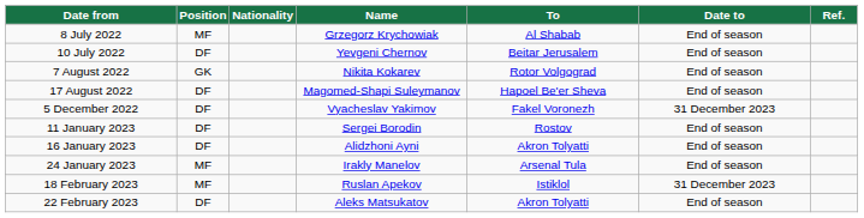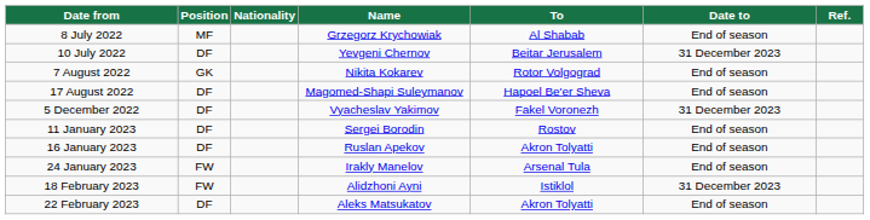 <table class="wikitable" style="text-align:center; font-size:90%; ">
 <tr>
 <th style="background:#177245; color:#FFFFFF; width:200px;">Date from</th>
 <th style="background:#177245; color:#FFFFFF; width:50px;">Position</th>
 <th style="background:#177245; color:#FFFFFF; width:50px;">Nationality</th>
 <th style="background:#177245; color:#FFFFFF; width:200px;">Name</th>
 <th style="background:#177245; color:#FFFFFF; width:200px;">To</th>
 <th style="background:#177245; color:#FFFFFF; width:200px;">Date to</th>
 <th style="background:#177245; color:#FFFFFF; width:50px;">Ref.</th>
 </tr>
 <tr>
 <td>8 July 2022</td>
 <td>MF</td>
 <td></td>
 <td><a href='#'>Grzegorz Krychowiak</a></td>
 <td><a href='#'>Al Shabab</a></td>
 <td>End of season</td>
 <td></td>
 </tr>
 <tr>
 <td>10 July 2022</td>
 <td>DF</td>
 <td></td>
 <td><a href='#'>Yevgeni Chernov</a></td>
 <td><a href='#'>Beitar Jerusalem</a></td>
-<td>End of season</td>
+<td>31 December 2023</td>
 <td></td>
 </tr>
 <tr>
 <td>7 August 2022</td>
 <td>GK</td>
 <td></td>
 <td><a href='#'>Nikita Kokarev</a></td>
 <td><a href='#'>Rotor Volgograd</a></td>
 <td>End of season</td>
 <td></td>
 </tr>
 <tr>
 <td>17 August 2022</td>
 <td>DF</td>
 <td></td>
 <td><a href='#'>Magomed-Shapi Suleymanov</a></td>
 <td><a href='#'>Hapoel Be'er Sheva</a></td>
 <td>End of season</td>
 <td></td>
 </tr>
 <tr>
 <td>5 December 2022</td>
 <td>DF</td>
 <td></td>
 <td><a href='#'>Vyacheslav Yakimov</a></td>
 <td><a href='#'>Fakel Voronezh</a></td>
 <td>31 December 2023</td>
 <td></td>
 </tr>
 <tr>
 <td>11 January 2023</td>
 <td>DF</td>
 <td></td>
 <td><a href='#'>Sergei Borodin</a></td>
 <td><a href='#'>Rostov</a></td>
 <td>End of season</td>
 <td></td>
 </tr>
 <tr>
 <td>16 January 2023</td>
 <td>DF</td>
 <td></td>
-<td><a href='#'>Alidzhoni Ayni</a></td>
+<td><a href='#'>Ruslan Apekov</a></td>
 <td><a href='#'>Akron Tolyatti</a></td>
 <td>End of season</td>
 <td></td>
 </tr>
 <tr>
 <td>24 January 2023</td>
-<td>MF</td>
+<td>FW</td>
 <td></td>
 <td><a href='#'>Irakly Manelov</a></td>
 <td><a href='#'>Arsenal Tula</a></td>
 <td>End of season</td>
 <td></td>
 </tr>
 <tr>
 <td>18 February 2023</td>
-<td>MF</td>
+<td>FW</td>
 <td></td>
-<td><a href='#'>Ruslan Apekov</a></td>
+<td><a href='#'>Alidzhoni Ayni</a></td>
 <td><a href='#'>Istiklol</a></td>
 <td>31 December 2023</td>
 <td></td>
 </tr>
 <tr>
 <td>22 February 2023</td>
 <td>DF</td>
 <td></td>
 <td><a href='#'>Aleks Matsukatov</a></td>
 <td><a href='#'>Akron Tolyatti</a></td>
 <td>End of season</td>
 <td></td>
 </tr>
 </table>
